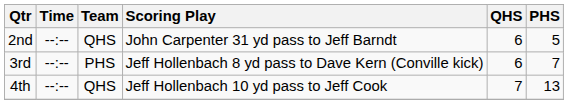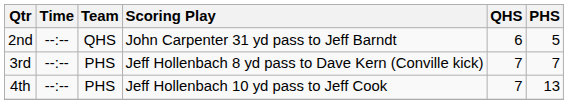 <table class="wikitable">
 <tr>
 <th style="text-align: center;">Qtr</th>
 <th style="text-align: center;">Time</th>
 <th style="text-align: center;">Team</th>
 <th style="text-align: left;">Scoring Play</th>
 <th style="text-align: right;">QHS</th>
 <th style="text-align: right;">PHS</th>
 </tr>
 <tr>
 <td style="text-align: center;">2nd</td>
 <td style="text-align: center;">--:--</td>
 <td style="text-align: center;">QHS</td>
 <td style="text-align: left;">John Carpenter 31 yd pass to Jeff Barndt</td>
 <td style="text-align: right;">6</td>
 <td style="text-align: right;">5</td>
 </tr>
 <tr>
 <td style="text-align: center;">3rd</td>
 <td style="text-align: center;">--:--</td>
 <td style="text-align: center;">PHS</td>
 <td style="text-align: left;">Jeff Hollenbach 8 yd pass to Dave Kern (Conville kick)</td>
-<td style="text-align: right;">6</td>
+<td style="text-align: right;">7</td>
 <td style="text-align: right;">7</td>
 </tr>
 <tr>
 <td style="text-align: center;">4th</td>
 <td style="text-align: center;">--:--</td>
-<td style="text-align: center;">QHS</td>
+<td style="text-align: center;">PHS</td>
 <td style="text-align: left;">Jeff Hollenbach 10 yd pass to Jeff Cook</td>
 <td style="text-align: right;">7</td>
 <td style="text-align: right;">13</td>
 </tr>
 <tr>
 </tr>
 </table>
